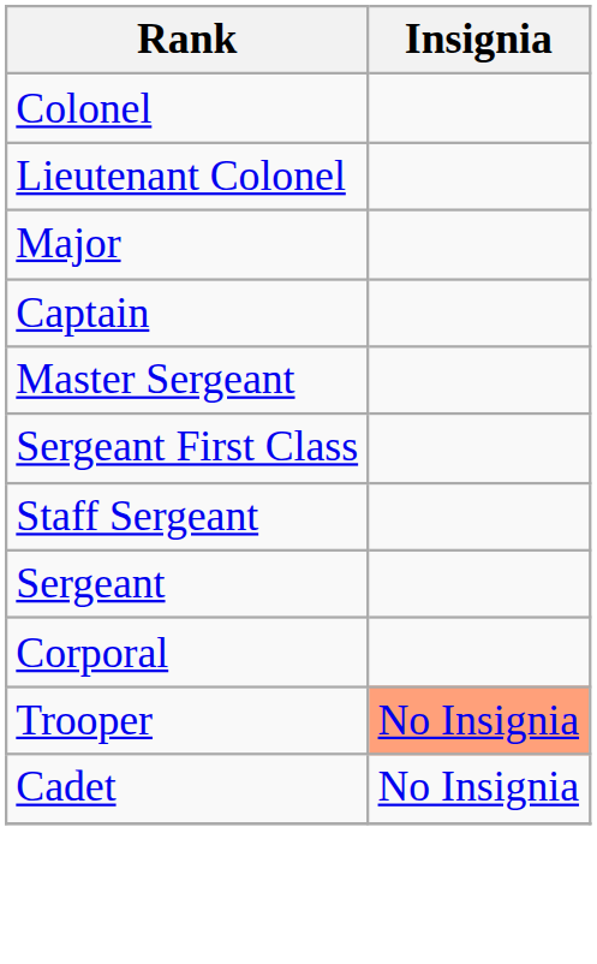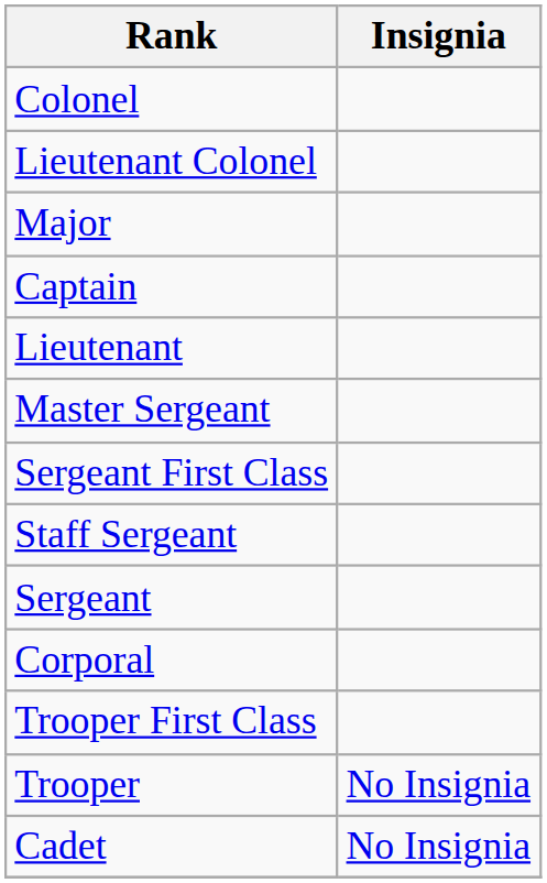 <table border="5" cellspacing="5" cellpadding="5" style="border-collapse:collapse;" class="wikitable">
 <tr>
 <th>Rank</th>
 <th>Insignia</th>
 </tr>
 <tr>
 <td><a href='#'>Colonel</a></td>
 <td></td>
 </tr>
 <tr>
 <td><a href='#'>Lieutenant Colonel</a></td>
 <td></td>
 </tr>
 <tr>
 <td><a href='#'>Major</a></td>
 <td></td>
 </tr>
 <tr>
 <td><a href='#'>Captain</a></td>
+<td></td>
+</tr>
+<tr>
+<td><a href='#'>Lieutenant</a></td>
 <td></td>
 </tr>
 <tr>
 <td><a href='#'>Master Sergeant</a></td>
 <td></td>
 </tr>
 <tr>
 <td><a href='#'>Sergeant First Class</a></td>
 <td></td>
 </tr>
 <tr>
 <td><a href='#'>Staff Sergeant</a></td>
 <td></td>
 </tr>
 <tr>
 <td><a href='#'>Sergeant</a></td>
 <td></td>
 </tr>
 <tr>
 <td><a href='#'>Corporal</a></td>
 <td></td>
 </tr>
 <tr>
+<td><a href='#'>Trooper First Class</a></td>
+<td></td>
+</tr>
+<tr>
 <td><a href='#'>Trooper</a></td>
-<td style="background: lightsalmon;"><a href='#'>No Insignia</a></td>
+<td><a href='#'>No Insignia</a></td>
 </tr>
 <tr>
 <td><a href='#'>Cadet</a></td>
 <td><a href='#'>No Insignia</a></td>
 </tr>
 <tr>
 </tr>
 </table>
